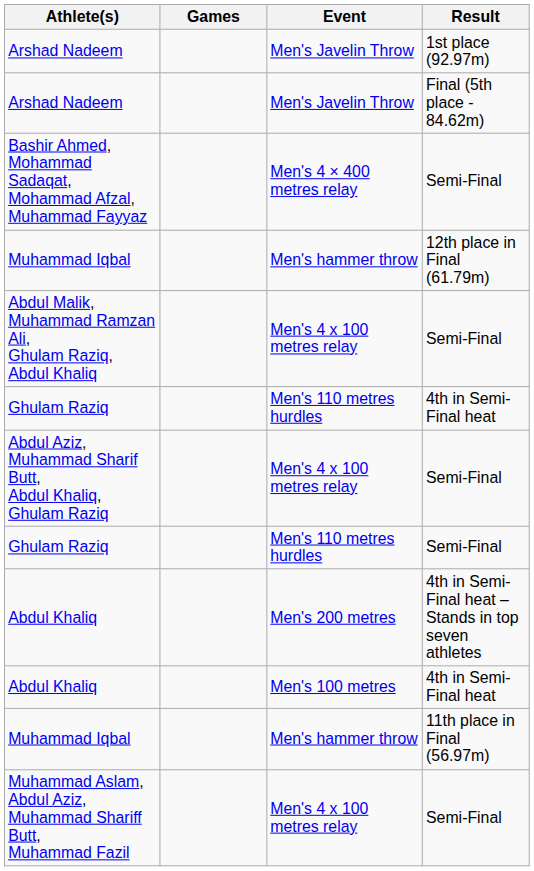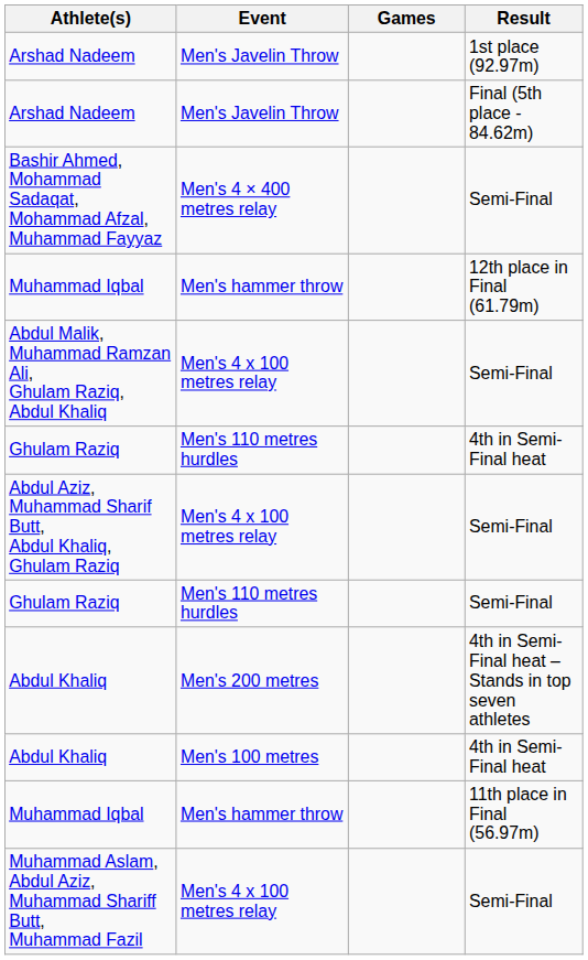 <table class="wikitable">
 <tr>
 <th width=150>Athlete(s)</th>
+<th width=150>Event</th>
 <th width=100>Games</th>
-<th width=150>Event</th>
 <th width=100>Result</th>
 </tr>
 <tr align="center">
 <td align=left><a href='#'>Arshad Nadeem</a></td>
+<td align=left><a href='#'>Men's Javelin Throw</a></td>
 <td align=left></td>
-<td align=left><a href='#'>Men's Javelin Throw</a></td>
 <td align=left>1st place  (92.97m) </td>
 </tr>
 <tr align="center">
 <td align=left><a href='#'>Arshad Nadeem</a></td>
+<td align=left><a href='#'>Men's Javelin Throw</a></td>
 <td align=left></td>
-<td align=left><a href='#'>Men's Javelin Throw</a></td>
 <td align=left>Final (5th place - 84.62m)</td>
 </tr>
 <tr align="center">
 <td align=left><a href='#'>Bashir Ahmed</a>, <a href='#'>Mohammad Sadaqat</a>, <a href='#'>Mohammad Afzal</a>, <a href='#'>Muhammad Fayyaz</a></td>
+<td align=left><a href='#'>Men's 4 × 400 metres relay</a></td>
 <td align=left></td>
-<td align=left><a href='#'>Men's 4 × 400 metres relay</a></td>
 <td align=left>Semi-Final</td>
 </tr>
 <tr align="center">
 <td align=left><a href='#'>Muhammad Iqbal</a></td>
+<td align=left><a href='#'>Men's hammer throw</a></td>
 <td align=left></td>
-<td align=left><a href='#'>Men's hammer throw</a></td>
 <td align=left>12th place in Final (61.79m)</td>
 </tr>
 <tr align="center">
 <td align=left><a href='#'>Abdul Malik</a>, <br> <a href='#'>Muhammad Ramzan Ali</a>, <br> <a href='#'>Ghulam Raziq</a>, <br> <a href='#'>Abdul Khaliq</a></td>
+<td align=left><a href='#'>Men's 4 x 100 metres relay</a></td>
 <td align=left></td>
-<td align=left><a href='#'>Men's 4 x 100 metres relay</a></td>
 <td align=left>Semi-Final</td>
 </tr>
 <tr align="center">
 <td align=left><a href='#'>Ghulam Raziq</a></td>
+<td align=left><a href='#'>Men's 110 metres hurdles</a></td>
 <td align=left></td>
-<td align=left><a href='#'>Men's 110 metres hurdles</a></td>
 <td align=left>4th in Semi-Final heat</td>
 </tr>
 <tr align="center">
 <td align=left><a href='#'>Abdul Aziz</a>, <br> <a href='#'>Muhammad Sharif Butt</a>, <br> <a href='#'>Abdul Khaliq</a>, <br> <a href='#'>Ghulam Raziq</a></td>
+<td align=left><a href='#'>Men's 4 x 100 metres relay</a></td>
 <td align=left></td>
-<td align=left><a href='#'>Men's 4 x 100 metres relay</a></td>
 <td align=left>Semi-Final</td>
 </tr>
 <tr align="center">
 <td align=left><a href='#'>Ghulam Raziq</a></td>
+<td align=left><a href='#'>Men's 110 metres hurdles</a></td>
 <td align=left></td>
-<td align=left><a href='#'>Men's 110 metres hurdles</a></td>
 <td align=left>Semi-Final</td>
 </tr>
 <tr align="center">
 <td align=left><a href='#'>Abdul Khaliq</a></td>
+<td align=left><a href='#'>Men's 200 metres</a></td>
 <td align=left></td>
-<td align=left><a href='#'>Men's 200 metres</a></td>
 <td align=left>4th in Semi-Final heat – Stands in top seven athletes</td>
 </tr>
 <tr align="center">
 <td align=left><a href='#'>Abdul Khaliq</a></td>
+<td align=left><a href='#'>Men's 100 metres</a></td>
 <td align=left></td>
-<td align=left><a href='#'>Men's 100 metres</a></td>
 <td align=left>4th in Semi-Final heat</td>
 </tr>
 <tr align="center">
 <td align=left><a href='#'>Muhammad Iqbal</a></td>
+<td align=left><a href='#'>Men's hammer throw</a></td>
 <td align=left></td>
-<td align=left><a href='#'>Men's hammer throw</a></td>
 <td align=left>11th place in Final (56.97m)</td>
 </tr>
 <tr align="center">
 <td align=left><a href='#'>Muhammad Aslam</a>, <br> <a href='#'>Abdul Aziz</a>, <br> <a href='#'>Muhammad Shariff Butt</a>, <br> <a href='#'>Muhammad Fazil</a></td>
+<td align=left><a href='#'>Men's 4 x 100 metres relay</a></td>
 <td align=left></td>
-<td align=left><a href='#'>Men's 4 x 100 metres relay</a></td>
 <td align=left>Semi-Final</td>
 </tr>
 </table>
